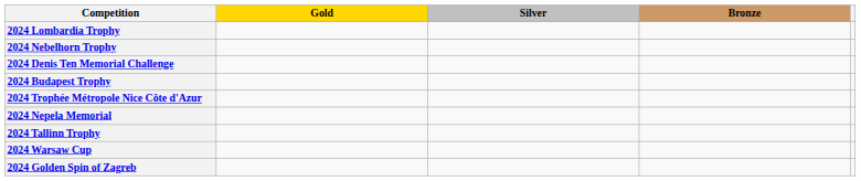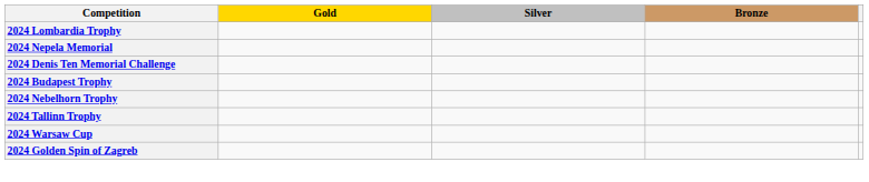 <table class="wikitable unsortable" style="text-align:left; width:100%;">
 <tr>
 <th scope="col" style="text-align:center; width:25%">Competition</th>
 <td scope="col" style="text-align:center; width:25%; background:gold"><strong>Gold</strong></td>
 <td scope="col" style="text-align:center; width:25%; background:silver"><strong>Silver</strong></td>
 <td scope="col" style="text-align:center; width:25%; background:#c96"><strong>Bronze</strong></td>
 <th scope="col" style="text-align:center"></th>
 </tr>
 <tr>
 <th scope="row" style="text-align:left"> <a href='#'>2024 Lombardia Trophy</a></th>
 <td></td>
 <td></td>
 <td></td>
 <td></td>
 </tr>
 <tr>
-<th scope="row" style="text-align:left"> <a href='#'>2024 Nebelhorn Trophy</a></th>
+<th scope="row" style="text-align:left"> <a href='#'>2024 Nepela Memorial</a></th>
 <td></td>
 <td></td>
 <td></td>
 <td></td>
 </tr>
 <tr>
 <th scope="row" style="text-align:left"> <a href='#'>2024 Denis Ten Memorial Challenge</a></th>
 <td></td>
 <td></td>
 <td></td>
 <td></td>
 </tr>
 <tr>
 <th scope="row" style="text-align:left"> <a href='#'>2024 Budapest Trophy</a></th>
 <td></td>
 <td></td>
 <td></td>
 <td></td>
 </tr>
 <tr>
-<th scope="row" style="text-align:left"> <a href='#'>2024 Trophée Métropole Nice Côte d'Azur</a></th>
-<td></td>
-<td></td>
-<td></td>
-<td></td>
-</tr>
-<tr>
-<th scope="row" style="text-align:left"> <a href='#'>2024 Nepela Memorial</a></th>
+<th scope="row" style="text-align:left"> <a href='#'>2024 Nebelhorn Trophy</a></th>
 <td></td>
 <td></td>
 <td></td>
 <td></td>
 </tr>
 <tr>
 <th scope="row" style="text-align:left"> <a href='#'>2024 Tallinn Trophy</a></th>
 <td></td>
 <td></td>
 <td></td>
 <td></td>
 </tr>
 <tr>
 <th scope="row" style="text-align:left"> <a href='#'>2024 Warsaw Cup</a></th>
 <td></td>
 <td></td>
 <td></td>
 <td></td>
 </tr>
 <tr>
 <th scope="row" style="text-align:left"> <a href='#'>2024 Golden Spin of Zagreb</a></th>
 <td></td>
 <td></td>
 <td></td>
 <td></td>
 </tr>
 </table>
